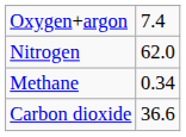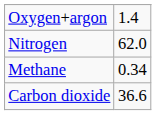 <table class="wikitable">
 <tr>
 </tr>
 <tr>
 <td><a href='#'>Oxygen</a>+<a href='#'>argon</a></td>
-<td>7.4</td>
+<td>1.4</td>
 </tr>
 <tr>
 <td><a href='#'>Nitrogen</a></td>
 <td>62.0</td>
 </tr>
 <tr>
 <td><a href='#'>Methane</a></td>
 <td>0.34</td>
 </tr>
 <tr>
 <td><a href='#'>Carbon dioxide</a></td>
 <td>36.6</td>
 </tr>
 </table>
